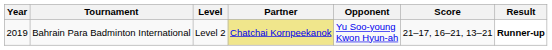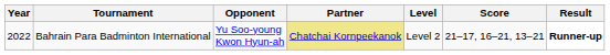 <table class="sortable wikitable" style="font-size: 90%;">
 <tr>
 <th>Year</th>
 <th>Tournament</th>
+<th>Opponent</th>
+<th>Partner</th>
 <th>Level</th>
-<th>Partner</th>
-<th>Opponent</th>
 <th>Score</th>
 <th>Result</th>
 </tr>
 <tr>
-<td align="center">2019</td>
+<td align="center">2022</td>
 <td align="left">Bahrain Para Badminton International</td>
+<td align="left"> <a href='#'>Yu Soo-young</a><br> <a href='#'>Kwon Hyun-ah</a></td>
+<td style="background: khaki;"> <a href='#'>Chatchai Kornpeekanok</a></td>
 <td align="left">Level 2</td>
-<td style="background: khaki;"> <a href='#'>Chatchai Kornpeekanok</a></td>
-<td align="left"> <a href='#'>Yu Soo-young</a><br> <a href='#'>Kwon Hyun-ah</a></td>
 <td align="left">21–17, 16–21, 13–21</td>
 <td style="text-align:left; background:white"> <strong>Runner-up</strong></td>
 </tr>
 </table>
